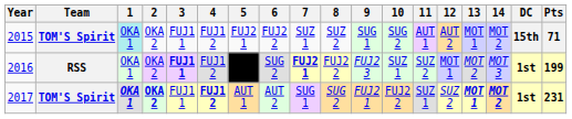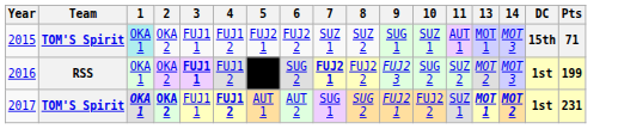 <table class="wikitable" style="text-align:center; font-size:85%">
 <tr>
 <th>Year</th>
 <th>Team</th>
 <th>1</th>
 <th>2</th>
 <th>3</th>
 <th>4</th>
 <th>5</th>
 <th>6</th>
 <th>7</th>
 <th>8</th>
 <th>9</th>
 <th>10</th>
 <th>11</th>
-<th>12</th>
 <th>13</th>
 <th>14</th>
 <th>DC</th>
 <th>Pts</th>
 </tr>
 <tr>
 <td><a href='#'>2015</a></td>
 <th nowrap><a href='#'>TOM'S Spirit</a></th>
 <td style="background: paleturquoise;"><a href='#'>OKA<br>1</a></td>
 <td><a href='#'>OKA<br>2</a></td>
 <td><a href='#'>FUJ1<br>1</a></td>
 <td><a href='#'>FUJ1<br>2</a></td>
 <td><a href='#'>FUJ2<br>1</a></td>
 <td><a href='#'>FUJ2<br>2</a></td>
 <td><a href='#'>SUZ<br>1</a></td>
 <td><a href='#'>SUZ<br>2</a></td>
 <td style="background:#DFFFDF"><a href='#'>SUG<br>1</a><br></td>
-<td style="background:#DFFFDF"><a href='#'>SUG<br>2</a><br></td>
+<td style="background:#DFFFDF"><a href='#'>SUZ<br>1</a><br></td>
 <td style="background:#EFCFFF"><a href='#'>AUT<br>1</a><br></td>
-<td style="background:#FFDF9F"><a href='#'>AUT<br>2</a><br></td>
 <td style="background:#CFCFFF"><a href='#'>MOT<br>1</a><br></td>
-<td style="background:#CFCFFF"><a href='#'>MOT<br>2</a><br></td>
+<td style="background:#CFCFFF"><em><a href='#'>MOT<br>3</a></em><br></td>
 <th>15th</th>
 <th>71</th>
 </tr>
 <tr>
 <td><a href='#'>2016</a></td>
 <th nowrap>RSS</th>
 <td style="background:#DFFFDF"><a href='#'>OKA<br>1</a><br></td>
 <td style="background:#EFCFFF"><a href='#'>OKA<br>2</a><br></td>
 <td style="background:#EFCFFF"><strong><a href='#'>FUJ1<br>1</a></strong><br></td>
 <td style="background:#DFDFDF"><a href='#'>FUJ1<br>2</a><br></td>
 <td style="background:#000000; color:white"><a href='#'></a><br></td>
 <td style="background:#DFDFDF"><a href='#'>SUG<br>2</a><br></td>
 <td style="background:#FFFFBF"><strong><a href='#'>FUJ2<br>1</a></strong><br></td>
 <td style="background:#FFFFBF"><a href='#'>FUJ2<br>2</a><br></td>
 <td style="background:#DFFFDF"><em><a href='#'>FUJ2<br>3</a></em><br></td>
-<td style="background:#DFFFDF"><a href='#'>SUZ<br>1</a><br></td>
+<td style="background:#DFFFDF"><a href='#'>SUG<br>2</a><br></td>
 <td style="background:#DFFFDF"><a href='#'>SUZ<br>2</a><br></td>
-<td style="background:#CFCFFF"><a href='#'>MOT<br>1</a><br></td>
 <td style="background:#DFDFDF"><em><a href='#'>MOT<br>2</a></em><br></td>
 <td style="background:#CFCFFF"><em><a href='#'>MOT<br>3</a></em><br></td>
 <th style="background:#FFFFBF">1st</th>
 <th style="background:#FFFFBF">199</th>
 </tr>
 <tr>
 <td><a href='#'>2017</a></td>
 <th nowrap><a href='#'>TOM'S Spirit</a></th>
 <td style="background:#DFDFDF"><strong><em><a href='#'>OKA<br>1</a></em></strong><br></td>
 <td style="background:#DFFFDF"><strong><a href='#'>OKA<br>2</a></strong><br></td>
 <td style="background:#FFFFBF"><a href='#'>FUJ1<br>1</a><br></td>
 <td style="background:#FFFFBF"><strong><a href='#'>FUJ1<br>2</a></strong><br></td>
 <td style="background:#FFDF9F"><a href='#'>AUT<br>1</a><br></td>
 <td style="background:#DFFFDF"><a href='#'>AUT<br>2</a><br></td>
 <td style="background:#EFCFFF"><a href='#'>SUG<br>1</a><br></td>
 <td style="background:#FFDF9F"><em><a href='#'>SUG<br>2</a></em><br></td>
 <td style="background:#FFDF9F"><em><a href='#'>FUJ2<br>1</a></em><br></td>
 <td style="background:#FFDF9F"><a href='#'>FUJ2<br>2</a><br></td>
 <td style="background:#DFDFDF"><a href='#'>SUZ<br>1</a><br></td>
-<td style="background:#FFFFBF"><em><a href='#'>SUZ<br>2</a></em><br></td>
 <td style="background:#FFFFBF"><strong><em><a href='#'>MOT<br>1</a></em></strong><br></td>
 <td style="background:#FFDF9F"><strong><em><a href='#'>MOT<br>2</a></em></strong><br></td>
 <th style="background:#FFFFBF">1st</th>
 <th style="background:#FFFFBF">231</th>
 </tr>
 </table>
